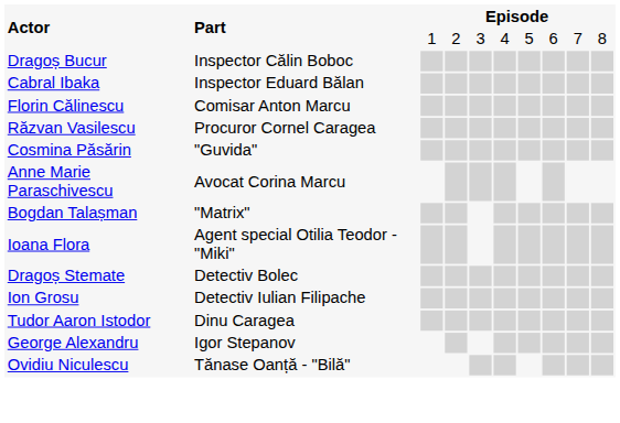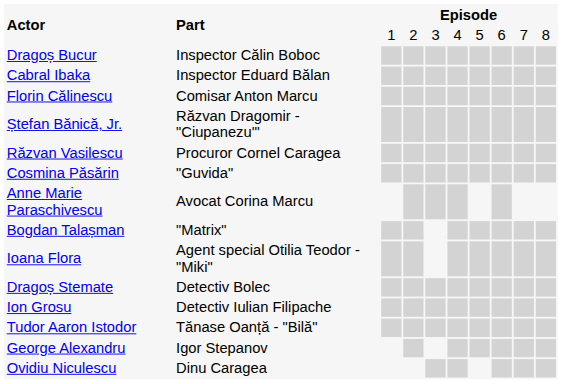 <table style="color:black; background-color: #F6F6F6;">
 <tr>
 <td rowspan="2" width="180" style="font-weight:bold">Actor</td>
 <td rowspan="2" width="220" style="font-weight:bold">Part</td>
 <td colspan="8" align="center" style="font-weight:bold">Episode</td>
 </tr>
 <tr style="text-align:center">
 <td width="20">1</td>
 <td width="20">2</td>
 <td width="20">3</td>
 <td width="20">4</td>
 <td width="20">5</td>
 <td width="20">6</td>
 <td width="20">7</td>
 <td width="20">8</td>
 </tr>
 <tr>
 <td><a href='#'>Dragoș Bucur</a></td>
 <td>Inspector Călin Boboc</td>
 <td bgcolor="lightgray"></td>
 <td bgcolor="lightgray"></td>
 <td bgcolor="lightgray"></td>
 <td bgcolor="lightgray"></td>
 <td bgcolor="lightgray"></td>
 <td bgcolor="lightgray"></td>
 <td bgcolor="lightgray"></td>
 <td bgcolor="lightgray"></td>
 </tr>
 <tr>
 <td><a href='#'>Cabral Ibaka</a></td>
 <td>Inspector Eduard Bălan</td>
 <td bgcolor="lightgray"></td>
 <td bgcolor="lightgray"></td>
 <td bgcolor="lightgray"></td>
 <td bgcolor="lightgray"></td>
 <td bgcolor="lightgray"></td>
 <td bgcolor="lightgray"></td>
 <td bgcolor="lightgray"></td>
 <td bgcolor="lightgray"></td>
 </tr>
 <tr>
 <td><a href='#'>Florin Călinescu</a></td>
 <td>Comisar Anton Marcu</td>
+<td bgcolor="lightgray"></td>
+<td bgcolor="lightgray"></td>
+<td bgcolor="lightgray"></td>
+<td bgcolor="lightgray"></td>
+<td bgcolor="lightgray"></td>
+<td bgcolor="lightgray"></td>
+<td bgcolor="lightgray"></td>
+<td bgcolor="lightgray"></td>
+</tr>
+<tr>
+<td><a href='#'>Ștefan Bănică, Jr.</a></td>
+<td>Răzvan Dragomir - "Ciupanezu'"</td>
 <td bgcolor="lightgray"></td>
 <td bgcolor="lightgray"></td>
 <td bgcolor="lightgray"></td>
 <td bgcolor="lightgray"></td>
 <td bgcolor="lightgray"></td>
 <td bgcolor="lightgray"></td>
 <td bgcolor="lightgray"></td>
 <td bgcolor="lightgray"></td>
 </tr>
 <tr>
 <td><a href='#'>Răzvan Vasilescu</a></td>
 <td>Procuror Cornel Caragea</td>
 <td bgcolor="lightgray"></td>
 <td bgcolor="lightgray"></td>
 <td bgcolor="lightgray"></td>
 <td bgcolor="lightgray"></td>
 <td bgcolor="lightgray"></td>
 <td bgcolor="lightgray"></td>
 <td bgcolor="lightgray"></td>
 <td bgcolor="lightgray"></td>
 </tr>
 <tr>
 <td><a href='#'>Cosmina Păsărin</a></td>
 <td>"Guvida"</td>
 <td bgcolor="lightgray"></td>
 <td bgcolor="lightgray"></td>
 <td bgcolor="lightgray"></td>
 <td bgcolor="lightgray"></td>
 <td bgcolor="lightgray"></td>
 <td bgcolor="lightgray"></td>
 <td bgcolor="lightgray"></td>
 <td bgcolor="lightgray"></td>
 </tr>
 <tr>
 <td><a href='#'>Anne Marie Paraschivescu</a></td>
 <td>Avocat Corina Marcu</td>
 <td></td>
 <td bgcolor="lightgray"></td>
 <td bgcolor="lightgray"></td>
 <td bgcolor="lightgray"></td>
 <td></td>
 <td bgcolor="lightgray"></td>
 <td></td>
 <td></td>
 </tr>
 <tr>
 <td><a href='#'>Bogdan Talașman</a></td>
 <td>"Matrix"</td>
 <td bgcolor="lightgray"></td>
 <td bgcolor="lightgray"></td>
 <td></td>
 <td bgcolor="lightgray"></td>
 <td bgcolor="lightgray"></td>
 <td bgcolor="lightgray"></td>
 <td bgcolor="lightgray"></td>
 <td bgcolor="lightgray"></td>
 </tr>
 <tr>
 <td><a href='#'>Ioana Flora</a></td>
 <td>Agent special Otilia Teodor - "Miki"</td>
 <td bgcolor="lightgray"></td>
 <td bgcolor="lightgray"></td>
 <td></td>
 <td bgcolor="lightgray"></td>
 <td bgcolor="lightgray"></td>
 <td bgcolor="lightgray"></td>
 <td bgcolor="lightgray"></td>
 <td bgcolor="lightgray"></td>
 </tr>
 <tr>
 <td><a href='#'>Dragoș Stemate</a></td>
 <td>Detectiv Bolec</td>
 <td bgcolor="lightgray"></td>
 <td bgcolor="lightgray"></td>
 <td bgcolor="lightgray"></td>
 <td bgcolor="lightgray"></td>
 <td bgcolor="lightgray"></td>
 <td bgcolor="lightgray"></td>
 <td bgcolor="lightgray"></td>
 <td bgcolor="lightgray"></td>
 </tr>
 <tr>
 <td><a href='#'>Ion Grosu</a></td>
 <td>Detectiv Iulian Filipache</td>
 <td bgcolor="lightgray"></td>
 <td bgcolor="lightgray"></td>
 <td bgcolor="lightgray"></td>
 <td bgcolor="lightgray"></td>
 <td bgcolor="lightgray"></td>
 <td bgcolor="lightgray"></td>
 <td bgcolor="lightgray"></td>
 <td bgcolor="lightgray"></td>
 </tr>
 <tr>
 <td><a href='#'>Tudor Aaron Istodor</a></td>
-<td>Dinu Caragea</td>
+<td>Tănase Oanță - "Bilă"</td>
 <td bgcolor="lightgray"></td>
 <td bgcolor="lightgray"></td>
 <td bgcolor="lightgray"></td>
 <td bgcolor="lightgray"></td>
 <td bgcolor="lightgray"></td>
 <td bgcolor="lightgray"></td>
 <td bgcolor="lightgray"></td>
 <td bgcolor="lightgray"></td>
 </tr>
 <tr>
 <td><a href='#'>George Alexandru</a></td>
 <td>Igor Stepanov</td>
 <td></td>
 <td bgcolor="lightgray"></td>
 <td></td>
 <td bgcolor="lightgray"></td>
 <td bgcolor="lightgray"></td>
 <td bgcolor="lightgray"></td>
 <td bgcolor="lightgray"></td>
 <td bgcolor="lightgray"></td>
 </tr>
 <tr>
 <td><a href='#'>Ovidiu Niculescu</a></td>
-<td>Tănase Oanță - "Bilă"</td>
+<td>Dinu Caragea</td>
 <td></td>
 <td></td>
 <td bgcolor="lightgray"></td>
 <td bgcolor="lightgray"></td>
 <td></td>
 <td bgcolor="lightgray"></td>
 <td bgcolor="lightgray"></td>
 <td bgcolor="lightgray"></td>
 </tr>
 </table>
